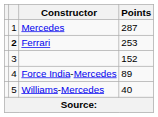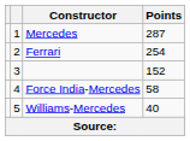 <table class="wikitable" style="font-size: 85%;">
 <tr>
 <th></th>
 <th></th>
 <th>Constructor</th>
 <th>Points</th>
 </tr>
 <tr>
 <td align="left"></td>
 <td align="center">1</td>
 <td> <a href='#'>Mercedes</a></td>
 <td align="left">287</td>
 </tr>
 <tr>
 <td align="left"></td>
-<td align="center"><strong>2</strong></td>
+<td align="center">2</td>
 <td> <a href='#'>Ferrari</a></td>
-<td align="left">253</td>
+<td align="left">254</td>
 </tr>
 <tr>
 <td align="left"></td>
 <td align="center">3</td>
 <td></td>
 <td align="left">152</td>
 </tr>
 <tr>
 <td align="left"></td>
 <td align="center">4</td>
 <td> <a href='#'>Force India</a>-<a href='#'>Mercedes</a></td>
-<td align="left">89</td>
+<td align="left">58</td>
 </tr>
 <tr>
 <td align="left"></td>
 <td align="center">5</td>
 <td> <a href='#'>Williams</a>-<a href='#'>Mercedes</a></td>
 <td align="left">40</td>
 </tr>
 <tr>
 <th colspan=4>Source: </th>
 </tr>
 </table>
